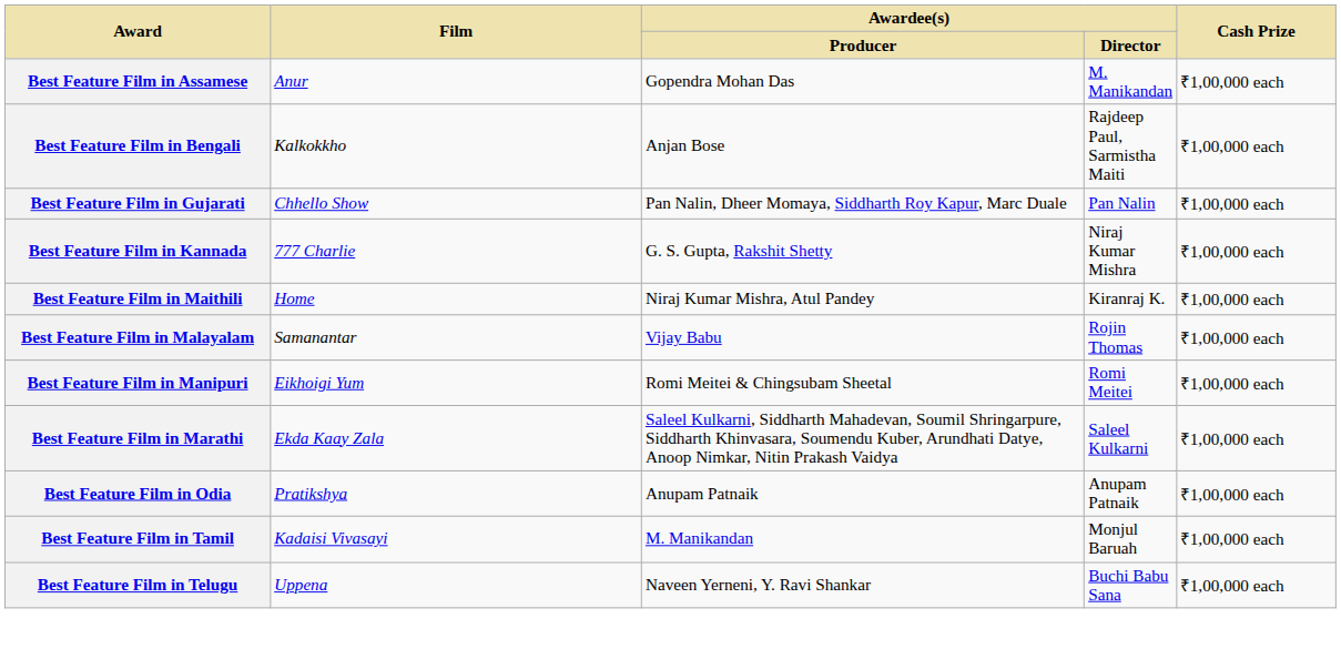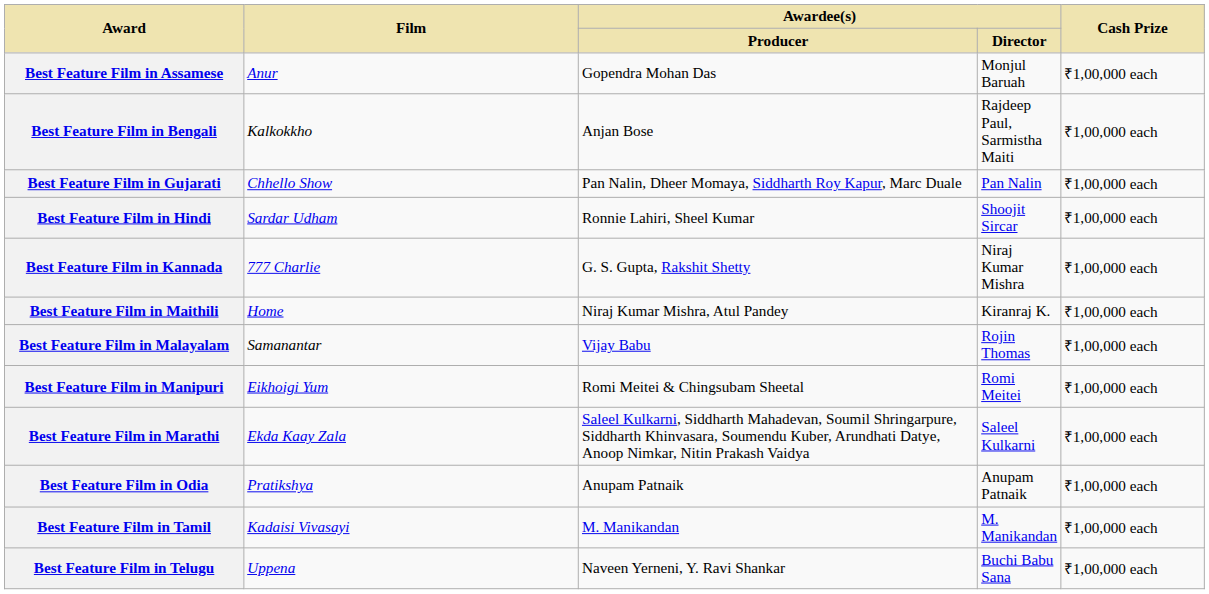 <table class="wikitable plainrowheaders" style="width:100%;">
 <tr>
 <th scope="col" rowspan="2" style="background-color:#EFE4B0;width:20%;">Award</th>
 <th scope="col" rowspan="2" style="background-color:#EFE4B0;width:28%;">Film</th>
 <th scope="col" colspan="2" style="background-color:#EFE4B0;width:40%;">Awardee(s)</th>
 <th scope="col" rowspan="2" style="background-color:#EFE4B0;width:12%;">Cash Prize</th>
 </tr>
 <tr>
 <th scope="col" style="background-color:#EFE4B0;">Producer</th>
 <th scope="col" style="background-color:#EFE4B0;">Director</th>
 </tr>
 <tr>
 <th scope="row"><a href='#'>Best Feature Film in Assamese</a></th>
 <td><em><a href='#'>Anur</a></em></td>
 <td>Gopendra Mohan Das</td>
-<td><a href='#'>M. Manikandan</a></td>
+<td>Monjul Baruah</td>
 <td>₹1,00,000 each</td>
 </tr>
 <tr>
 <th scope="row"><a href='#'>Best Feature Film in Bengali</a></th>
 <td><em>Kalkokkho</em></td>
 <td>Anjan Bose</td>
 <td>Rajdeep Paul, Sarmistha Maiti</td>
 <td>₹1,00,000 each</td>
 </tr>
 <tr>
 <th scope="row"><a href='#'>Best Feature Film in Gujarati</a></th>
 <td><em><a href='#'>Chhello Show</a></em></td>
 <td>Pan Nalin, Dheer Momaya, <a href='#'>Siddharth Roy Kapur</a>, Marc Duale</td>
 <td><a href='#'>Pan Nalin</a></td>
+<td>₹1,00,000 each</td>
+</tr>
+<tr>
+<th scope="row"><a href='#'>Best Feature Film in Hindi</a></th>
+<td><em><a href='#'>Sardar Udham</a></em></td>
+<td>Ronnie Lahiri, Sheel Kumar</td>
+<td><a href='#'>Shoojit Sircar</a></td>
 <td>₹1,00,000 each</td>
 </tr>
 <tr>
 <th scope="row"><a href='#'>Best Feature Film in Kannada</a></th>
 <td><em><a href='#'>777 Charlie</a></em></td>
 <td>G. S. Gupta, <a href='#'>Rakshit Shetty</a></td>
 <td>Niraj Kumar Mishra</td>
 <td>₹1,00,000 each</td>
 </tr>
 <tr>
 <th scope="row"><a href='#'>Best Feature Film in Maithili</a></th>
 <td><em><a href='#'>Home</a></em></td>
 <td>Niraj Kumar Mishra, Atul Pandey</td>
 <td>Kiranraj K.</td>
 <td>₹1,00,000 each</td>
 </tr>
 <tr>
 <th scope="row"><a href='#'>Best Feature Film in Malayalam</a></th>
 <td><em>Samanantar</em></td>
 <td><a href='#'>Vijay Babu</a></td>
 <td><a href='#'>Rojin Thomas</a></td>
 <td>₹1,00,000 each</td>
 </tr>
 <tr>
 <th scope="row"><a href='#'>Best Feature Film in Manipuri</a></th>
 <td><em><a href='#'>Eikhoigi Yum</a></em></td>
 <td>Romi Meitei & Chingsubam Sheetal</td>
 <td><a href='#'>Romi Meitei</a></td>
 <td>₹1,00,000 each</td>
 </tr>
 <tr>
 <th scope="row"><a href='#'>Best Feature Film in Marathi</a></th>
 <td><em><a href='#'>Ekda Kaay Zala</a></em></td>
 <td><a href='#'>Saleel Kulkarni</a>, Siddharth Mahadevan, Soumil Shringarpure, Siddharth Khinvasara, Soumendu Kuber, Arundhati Datye, Anoop Nimkar, Nitin Prakash Vaidya</td>
 <td><a href='#'>Saleel Kulkarni</a></td>
 <td>₹1,00,000 each</td>
 </tr>
 <tr>
 <th scope="row"><a href='#'>Best Feature Film in Odia</a></th>
 <td><em><a href='#'>Pratikshya</a></em></td>
 <td>Anupam Patnaik</td>
 <td>Anupam Patnaik</td>
 <td>₹1,00,000 each</td>
 </tr>
 <tr>
 <th scope="row"><a href='#'>Best Feature Film in Tamil</a></th>
 <td><em><a href='#'>Kadaisi Vivasayi</a></em></td>
 <td><a href='#'>M. Manikandan</a></td>
-<td>Monjul Baruah</td>
+<td><a href='#'>M. Manikandan</a></td>
 <td>₹1,00,000 each</td>
 </tr>
 <tr>
 <th scope="row"><a href='#'>Best Feature Film in Telugu</a></th>
 <td><em><a href='#'>Uppena</a></em></td>
 <td>Naveen Yerneni, Y. Ravi Shankar</td>
 <td><a href='#'>Buchi Babu Sana</a></td>
 <td>₹1,00,000 each</td>
 </tr>
 </table>
